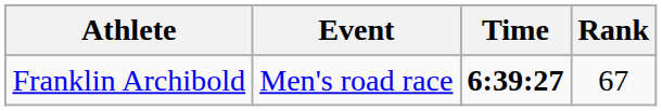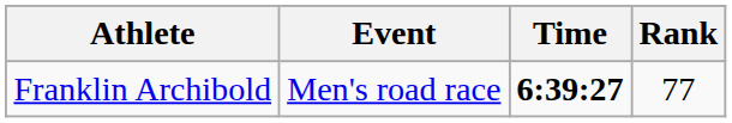 <table class=wikitable style=font-size:95%;text-align:center>
 <tr>
 <th>Athlete</th>
 <th>Event</th>
 <th>Time</th>
 <th>Rank</th>
 </tr>
 <tr align=center>
 <td align=left><a href='#'>Franklin Archibold</a></td>
 <td align=left><a href='#'>Men's road race</a></td>
 <td><strong>6:39:27</strong></td>
-<td>67</td>
+<td>77</td>
 </tr>
 </table>
